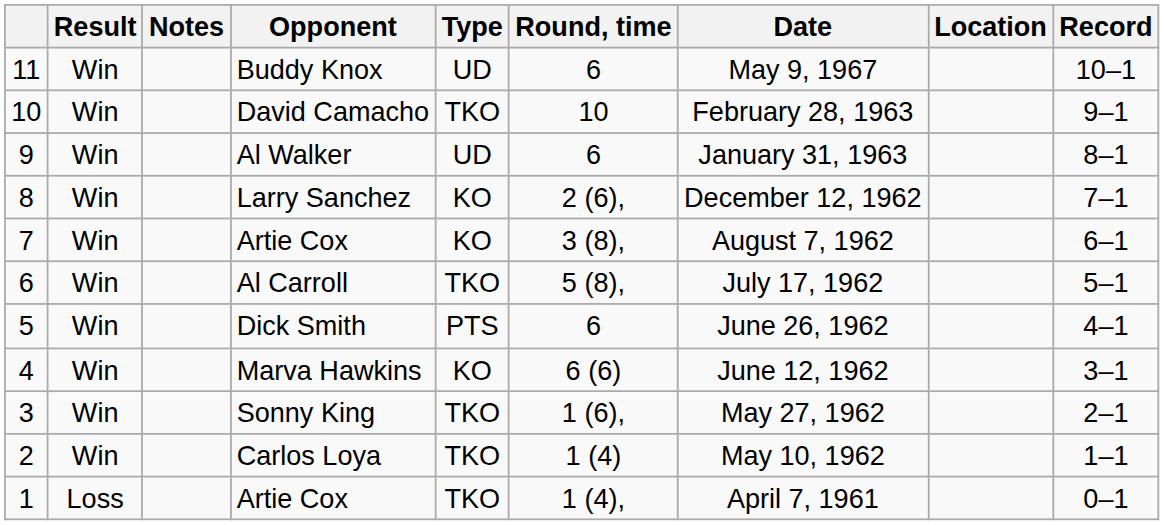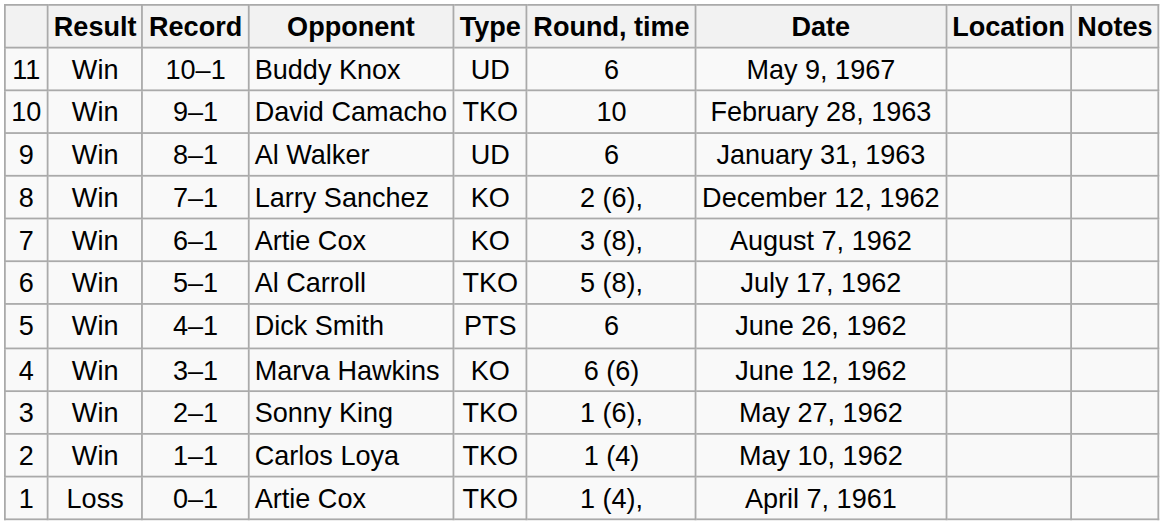 <table class="wikitable" style="text-align:center; font-size:95%">
 <tr>
 <th></th>
 <th>Result</th>
-<th>Notes</th>
+<th>Record</th>
 <th>Opponent</th>
 <th>Type</th>
 <th>Round, time</th>
 <th>Date</th>
 <th>Location</th>
-<th>Record</th>
+<th>Notes</th>
 </tr>
 <tr>
 <td>11</td>
 <td>Win</td>
-<td align=left></td>
+<td>10–1</td>
 <td align=left> Buddy Knox</td>
 <td>UD</td>
 <td>6</td>
 <td>May 9, 1967</td>
 <td align=left></td>
-<td>10–1</td>
+<td align=left></td>
 </tr>
 <tr>
 <td>10</td>
 <td>Win</td>
-<td align=left></td>
+<td>9–1</td>
 <td align=left> David Camacho</td>
 <td>TKO</td>
 <td>10</td>
 <td>February 28, 1963</td>
 <td align=left></td>
-<td>9–1</td>
+<td align=left></td>
 </tr>
 <tr>
 <td>9</td>
 <td>Win</td>
-<td align=left></td>
+<td>8–1</td>
 <td align=left> Al Walker</td>
 <td>UD</td>
 <td>6</td>
 <td>January 31, 1963</td>
 <td align=left></td>
-<td>8–1</td>
+<td align=left></td>
 </tr>
 <tr>
 <td>8</td>
 <td>Win</td>
-<td align=left></td>
+<td>7–1</td>
 <td align=left> Larry Sanchez</td>
 <td>KO</td>
 <td>2 (6), </td>
 <td>December 12, 1962</td>
 <td align=left></td>
-<td>7–1</td>
+<td align=left></td>
 </tr>
 <tr>
 <td>7</td>
 <td>Win</td>
-<td align=left></td>
+<td>6–1</td>
 <td align=left> Artie Cox</td>
 <td>KO</td>
 <td>3 (8), </td>
 <td>August 7, 1962</td>
 <td align=left></td>
-<td>6–1</td>
+<td align=left></td>
 </tr>
 <tr>
 <td>6</td>
 <td>Win</td>
-<td align=left></td>
+<td>5–1</td>
 <td align=left> Al Carroll</td>
 <td>TKO</td>
 <td>5 (8), </td>
 <td>July 17, 1962</td>
 <td align=left></td>
-<td>5–1</td>
+<td align=left></td>
 </tr>
 <tr>
 <td>5</td>
 <td>Win</td>
-<td align=left></td>
+<td>4–1</td>
 <td align=left> Dick Smith</td>
 <td>PTS</td>
 <td>6</td>
 <td>June 26, 1962</td>
 <td align=left></td>
-<td>4–1</td>
+<td align=left></td>
 </tr>
 <tr>
 <td>4</td>
 <td>Win</td>
-<td align=left></td>
+<td>3–1</td>
 <td align=left> Marva Hawkins</td>
 <td>KO</td>
 <td>6 (6)</td>
 <td>June 12, 1962</td>
 <td align=left></td>
-<td>3–1</td>
+<td align=left></td>
 </tr>
 <tr>
 <td>3</td>
 <td>Win</td>
-<td align=left></td>
+<td>2–1</td>
 <td align=left> Sonny King</td>
 <td>TKO</td>
 <td>1 (6), </td>
 <td>May 27, 1962</td>
 <td align=left></td>
-<td>2–1</td>
+<td align=left></td>
 </tr>
 <tr>
 <td>2</td>
 <td>Win</td>
-<td align=left></td>
+<td>1–1</td>
 <td align=left> Carlos Loya</td>
 <td>TKO</td>
 <td>1 (4)</td>
 <td>May 10, 1962</td>
 <td align=left></td>
-<td>1–1</td>
+<td align=left></td>
 </tr>
 <tr>
 <td>1</td>
 <td>Loss</td>
-<td align=left></td>
+<td>0–1</td>
 <td align=left> Artie Cox</td>
 <td>TKO</td>
 <td>1 (4), </td>
 <td>April 7, 1961</td>
 <td align=left></td>
-<td>0–1</td>
+<td align=left></td>
 </tr>
 </table>
